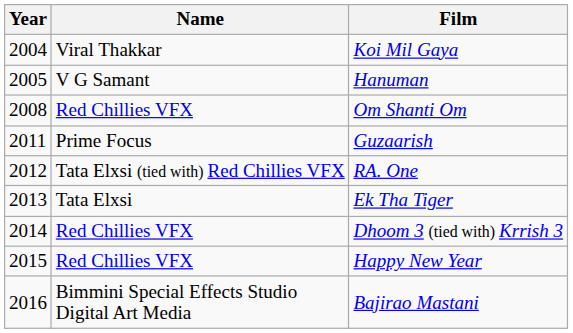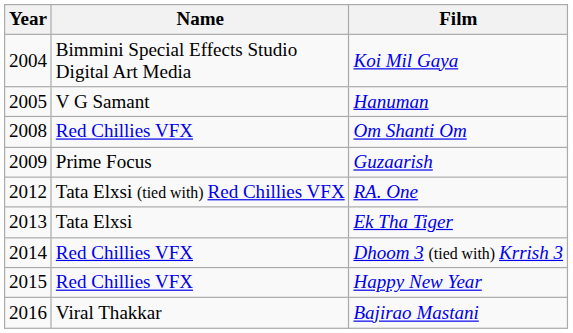 <table class="wikitable">
 <tr>
 <th>Year</th>
 <th>Name</th>
 <th>Film</th>
 </tr>
 <tr>
 <td>2004</td>
-<td>Viral Thakkar</td>
+<td>Bimmini Special Effects Studio <br> Digital Art Media</td>
 <td><em><a href='#'>Koi Mil Gaya</a></em></td>
 </tr>
 <tr>
 <td>2005</td>
 <td>V G Samant</td>
 <td><em><a href='#'>Hanuman</a></em></td>
 </tr>
 <tr>
 <td>2008</td>
 <td><a href='#'>Red Chillies VFX</a></td>
 <td><em><a href='#'>Om Shanti Om</a></em></td>
 </tr>
 <tr>
-<td>2011</td>
+<td>2009</td>
 <td>Prime Focus</td>
 <td><em><a href='#'>Guzaarish</a></em></td>
 </tr>
 <tr>
 <td>2012</td>
 <td>Tata Elxsi <small> (tied with) </small> <a href='#'>Red Chillies VFX</a></td>
 <td><em><a href='#'>RA. One</a></em></td>
 </tr>
 <tr>
 <td>2013</td>
 <td>Tata Elxsi</td>
 <td><em><a href='#'>Ek Tha Tiger</a></em></td>
 </tr>
 <tr>
 <td>2014</td>
 <td><a href='#'>Red Chillies VFX</a></td>
 <td><em><a href='#'>Dhoom 3</a></em> <small> (tied with) </small> <em><a href='#'>Krrish 3</a></em></td>
 </tr>
 <tr>
 <td>2015</td>
 <td><a href='#'>Red Chillies VFX</a></td>
 <td><em><a href='#'>Happy New Year</a></em></td>
 </tr>
 <tr>
 <td>2016</td>
-<td>Bimmini Special Effects Studio <br> Digital Art Media</td>
+<td>Viral Thakkar</td>
 <td><em><a href='#'>Bajirao Mastani</a></em></td>
 </tr>
 </table>
